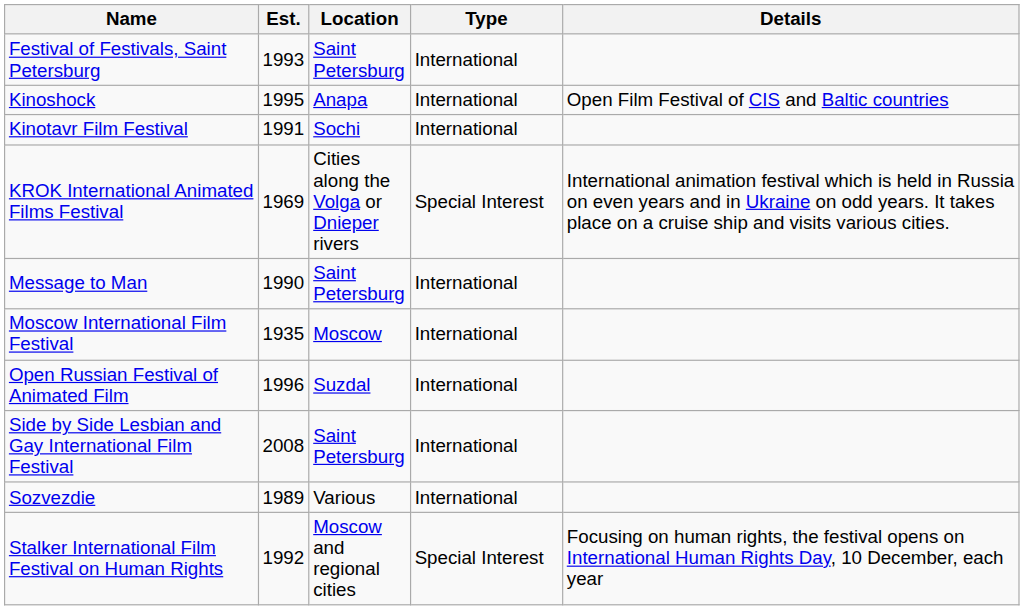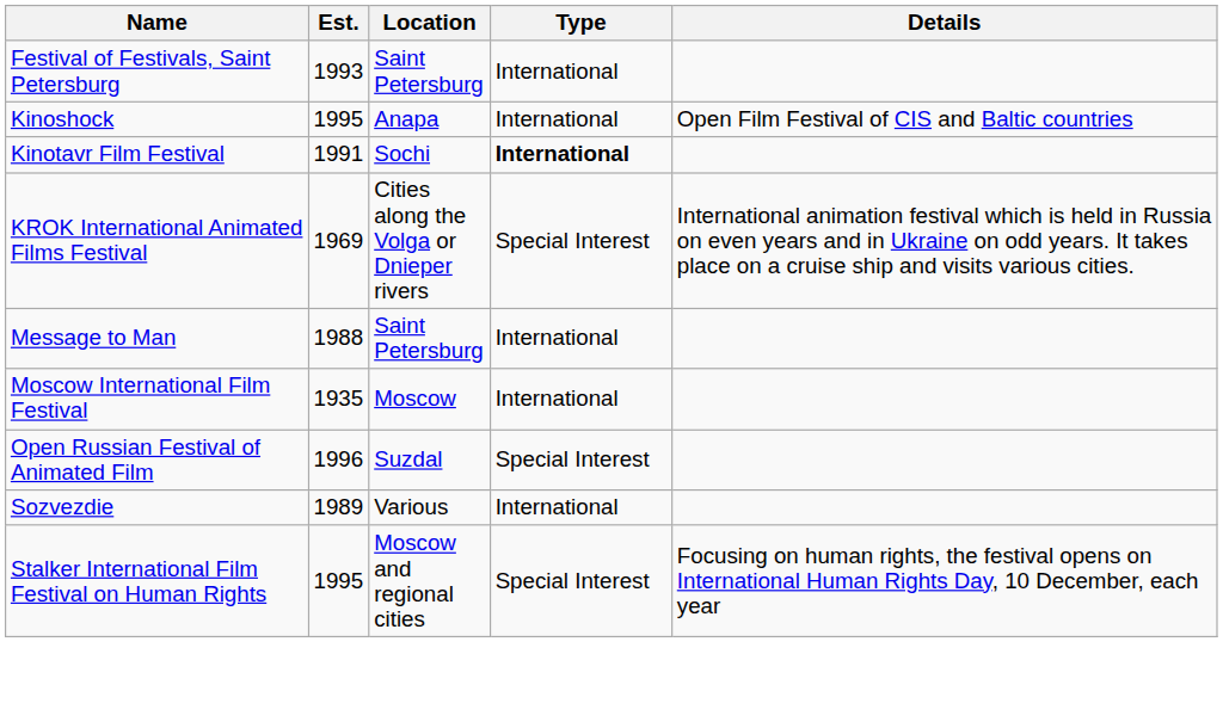 <table class="wikitable">
 <tr>
 <th width="25%">Name</th>
 <th width="5%">Est.</th>
 <th width="10%">Location</th>
 <th width="15%">Type</th>
 <th>Details</th>
 </tr>
 <tr>
 <td><a href='#'>Festival of Festivals, Saint Petersburg</a></td>
 <td>1993</td>
 <td><a href='#'>Saint Petersburg</a></td>
 <td>International</td>
 <td Held annually June 23–29th. Features several traditional screening sections as well as special prizes.></td>
 </tr>
 <tr>
 <td><a href='#'>Kinoshock</a></td>
 <td>1995</td>
 <td><a href='#'>Anapa</a></td>
 <td>International</td>
 <td>Open Film Festival of <a href='#'>CIS</a> and <a href='#'>Baltic countries</a></td>
 </tr>
 <tr>
 <td><a href='#'>Kinotavr Film Festival</a></td>
 <td>1991</td>
 <td><a href='#'>Sochi</a></td>
-<td>International</td>
+<td><strong>International</strong></td>
 <td></td>
 </tr>
 <tr>
 <td><a href='#'>KROK International Animated Films Festival</a></td>
 <td>1969</td>
 <td>Cities along the <a href='#'>Volga</a> or <a href='#'>Dnieper</a> rivers</td>
 <td>Special Interest</td>
 <td>International animation festival which is held in Russia on even years and in <a href='#'>Ukraine</a> on odd years. It takes place on a cruise ship and visits various cities.</td>
 </tr>
 <tr>
 <td><a href='#'>Message to Man</a></td>
-<td>1990</td>
+<td>1988</td>
 <td><a href='#'>Saint Petersburg</a></td>
 <td>International</td>
 <td International competitive festival for documentary, animated and short films></td>
 </tr>
 <tr>
 <td><a href='#'>Moscow International Film Festival</a></td>
 <td>1935</td>
 <td><a href='#'>Moscow</a></td>
 <td>International</td>
 <td First held in 1935, from 1959 to 1995 it was held every second year in July, and since 1995 has been held annually.></td>
 </tr>
 <tr>
 <td><a href='#'>Open Russian Festival of Animated Film</a></td>
 <td>1996</td>
 <td><a href='#'>Suzdal</a></td>
-<td>International</td>
+<td>Special Interest</td>
 <td The only festival devoted to professional appraisal of domestic Russian animation. Films from Belarus and Ukraine are also often admitted.></td>
-</tr>
-<tr>
-<td><a href='#'>Side by Side Lesbian and Gay International Film Festival</a></td>
-<td>2008</td>
-<td><a href='#'>Saint Petersburg</a></td>
-<td>International</td>
-<td This is international film festival, which raises issues of homosexuality, bisexual and transgender (dec. LGBT)></td>
 </tr>
 <tr>
 <td><a href='#'>Sozvezdie</a></td>
 <td>1989</td>
 <td>Various</td>
 <td>International</td>
 <td></td>
 </tr>
 <tr>
 <td><a href='#'>Stalker International Film Festival on Human Rights</a></td>
-<td>1992</td>
+<td>1995</td>
 <td><a href='#'>Moscow</a> and regional cities</td>
 <td>Special Interest</td>
 <td>Focusing on human rights, the festival opens on <a href='#'>International Human Rights Day</a>, 10 December, each year</td>
 </tr>
 </table>
